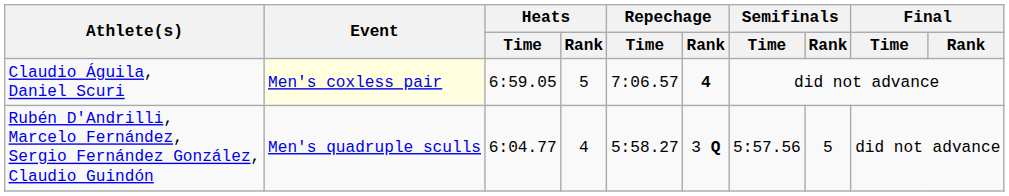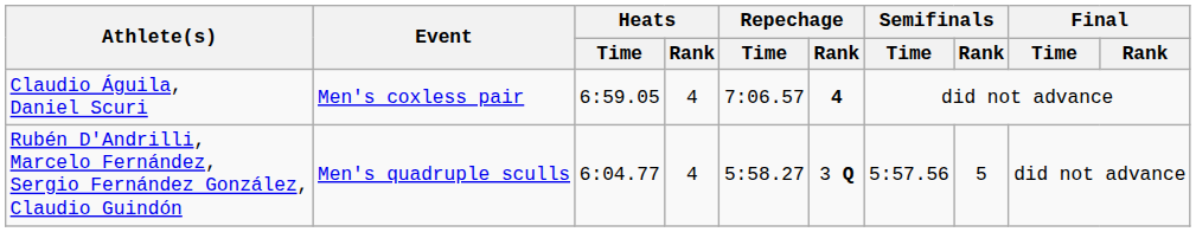 <table class="wikitable" style="font-size:90%">
 <tr>
 <th rowspan="2">Athlete(s)</th>
 <th rowspan="2">Event</th>
 <th colspan="2">Heats</th>
 <th colspan="2">Repechage</th>
 <th colspan="2">Semifinals</th>
 <th colspan="2">Final</th>
 </tr>
 <tr>
 <th>Time</th>
 <th>Rank</th>
 <th>Time</th>
 <th>Rank</th>
 <th>Time</th>
 <th>Rank</th>
 <th>Time</th>
 <th>Rank</th>
 </tr>
 <tr>
 <td><a href='#'>Claudio Águila</a>,<br><a href='#'>Daniel Scuri</a></td>
-<td style="background: lightyellow;"><a href='#'>Men's coxless pair</a></td>
+<td><a href='#'>Men's coxless pair</a></td>
 <td align="center">6:59.05</td>
-<td align="center">5</td>
+<td align="center">4</td>
 <td align="center">7:06.57</td>
 <td align="center"><strong>4</strong></td>
 <td align="center" colspan=4>did not advance</td>
 </tr>
 <tr>
 <td><a href='#'>Rubén D'Andrilli</a>, <br><a href='#'>Marcelo Fernández</a>, <br><a href='#'>Sergio Fernández González</a>, <br><a href='#'>Claudio Guindón</a></td>
 <td><a href='#'>Men's quadruple sculls</a></td>
 <td align="center">6:04.77</td>
 <td align="center">4</td>
 <td align="center">5:58.27</td>
 <td align="center">3 <strong>Q</strong></td>
 <td align="center">5:57.56</td>
 <td align="center">5</td>
 <td align="center" colspan=2>did not advance</td>
 </tr>
 </table>
